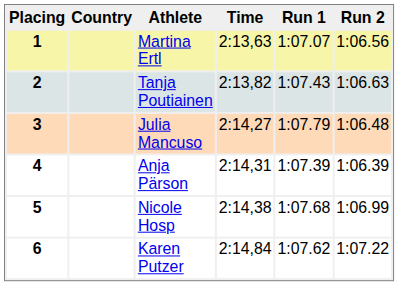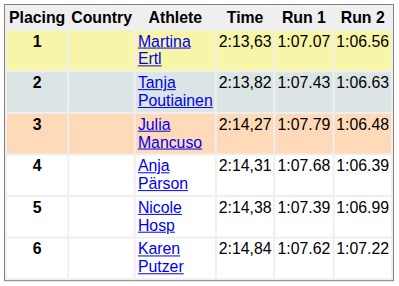 <table style="border-style:solid;border-width:1px;border-color:#808080;background-color:#EFEFEF" cellspacing="2" cellpadding="2" width="380px">
 <tr bgcolor="#EFEFEF">
 <th align=center>Placing</th>
 <th align=center>Country</th>
 <th align=center>Athlete</th>
 <th align=center>Time</th>
 <th>Run 1</th>
 <th>Run 2</th>
 </tr>
 <tr align="center" valign="top" bgcolor="#F7F6A8">
 <th>1</th>
 <td align=left></td>
 <td align="left"><a href='#'>Martina Ertl</a></td>
 <td align="left">2:13,63</td>
 <td>1:07.07</td>
 <td>1:06.56</td>
 </tr>
 <tr align="center" valign="top" bgcolor="#DCE5E5">
 <th>2</th>
 <td align=left></td>
 <td align="left"><a href='#'>Tanja Poutiainen</a></td>
 <td align="left">2:13,82</td>
 <td>1:07.43</td>
 <td>1:06.63</td>
 </tr>
 <tr align="center" valign="top" bgcolor="#FFDAB9">
 <th>3</th>
 <td align=left></td>
 <td align="left"><a href='#'>Julia Mancuso</a></td>
 <td align="left">2:14,27</td>
 <td>1:07.79</td>
 <td>1:06.48</td>
 </tr>
 <tr align="center" valign="top" bgcolor="#FFFFFF">
 <th>4</th>
 <td align=left></td>
 <td align="left"><a href='#'>Anja Pärson</a></td>
 <td align="left">2:14,31</td>
-<td>1:07.39</td>
+<td>1:07.68</td>
 <td>1:06.39</td>
 </tr>
 <tr align="center" valign="top" bgcolor="#FFFFFF">
 <th>5</th>
 <td align=left></td>
 <td align="left"><a href='#'>Nicole Hosp</a></td>
 <td align="left">2:14,38</td>
-<td>1:07.68</td>
+<td>1:07.39</td>
 <td>1:06.99</td>
 </tr>
 <tr align="center" valign="top" bgcolor="#FFFFFF">
 <th>6</th>
 <td align=left></td>
 <td align="left"><a href='#'>Karen Putzer</a></td>
 <td align="left">2:14,84</td>
 <td>1:07.62</td>
 <td>1:07.22</td>
 </tr>
 </table>
